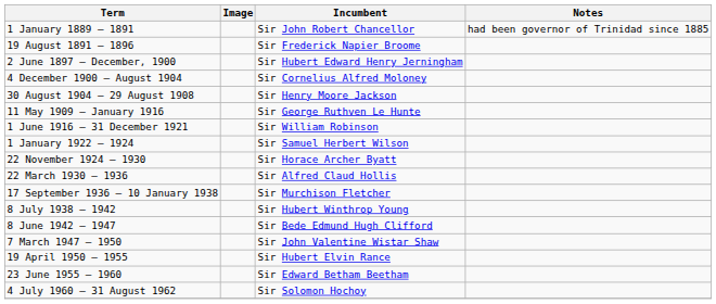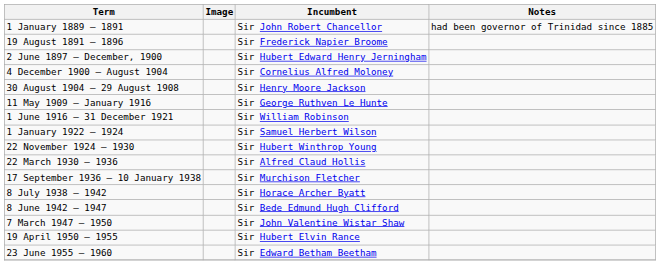 <table class="wikitable">
 <tr>
 <th>Term</th>
 <th>Image</th>
 <th>Incumbent</th>
 <th>Notes</th>
 </tr>
 <tr>
 <td>1 January 1889 – 1891</td>
 <td></td>
 <td>Sir <a href='#'>John Robert Chancellor</a></td>
 <td>had been governor of Trinidad since 1885</td>
 </tr>
 <tr>
 <td>19 August 1891 – 1896</td>
 <td></td>
 <td>Sir <a href='#'>Frederick Napier Broome</a></td>
 <td></td>
 </tr>
 <tr>
 <td>2 June 1897 – December, 1900</td>
 <td></td>
 <td>Sir <a href='#'>Hubert Edward Henry Jerningham</a></td>
 <td></td>
 </tr>
 <tr>
 <td>4 December 1900 – August 1904</td>
 <td></td>
 <td>Sir <a href='#'>Cornelius Alfred Moloney</a></td>
 <td></td>
 </tr>
 <tr>
 <td>30 August 1904 – 29 August 1908</td>
 <td></td>
 <td>Sir <a href='#'>Henry Moore Jackson</a></td>
 <td></td>
 </tr>
 <tr>
 <td>11 May 1909 – January 1916</td>
 <td></td>
 <td>Sir <a href='#'>George Ruthven Le Hunte</a></td>
 <td></td>
 </tr>
 <tr>
 <td>1 June 1916 – 31 December 1921</td>
 <td></td>
 <td>Sir <a href='#'>William Robinson</a></td>
 <td></td>
 </tr>
 <tr>
 <td>1 January 1922 – 1924</td>
 <td></td>
 <td>Sir <a href='#'>Samuel Herbert Wilson</a></td>
 <td></td>
 </tr>
 <tr>
 <td>22 November 1924 – 1930</td>
 <td></td>
-<td>Sir <a href='#'>Horace Archer Byatt</a></td>
+<td>Sir <a href='#'>Hubert Winthrop Young</a></td>
 <td></td>
 </tr>
 <tr>
 <td>22 March 1930 – 1936</td>
 <td></td>
 <td>Sir <a href='#'>Alfred Claud Hollis</a></td>
 <td></td>
 </tr>
 <tr>
 <td>17 September 1936 – 10 January 1938</td>
 <td></td>
 <td>Sir <a href='#'>Murchison Fletcher</a></td>
 <td></td>
 </tr>
 <tr>
 <td>8 July 1938 – 1942</td>
 <td></td>
-<td>Sir <a href='#'>Hubert Winthrop Young</a></td>
+<td>Sir <a href='#'>Horace Archer Byatt</a></td>
 <td></td>
 </tr>
 <tr>
 <td>8 June 1942 – 1947</td>
 <td></td>
 <td>Sir <a href='#'>Bede Edmund Hugh Clifford</a></td>
 <td></td>
 </tr>
 <tr>
 <td>7 March 1947 – 1950</td>
 <td></td>
 <td>Sir <a href='#'>John Valentine Wistar Shaw</a></td>
 <td></td>
 </tr>
 <tr>
 <td>19 April 1950 – 1955</td>
 <td></td>
 <td>Sir <a href='#'>Hubert Elvin Rance</a></td>
 <td></td>
 </tr>
 <tr>
 <td>23 June 1955 – 1960</td>
 <td></td>
 <td>Sir <a href='#'>Edward Betham Beetham</a></td>
 <td></td>
 </tr>
 <tr>
-<td>4 July 1960 – 31 August 1962</td>
-<td></td>
-<td>Sir <a href='#'>Solomon Hochoy</a></td>
-<td></td>
-</tr>
-<tr>
 </tr>
 </table>
